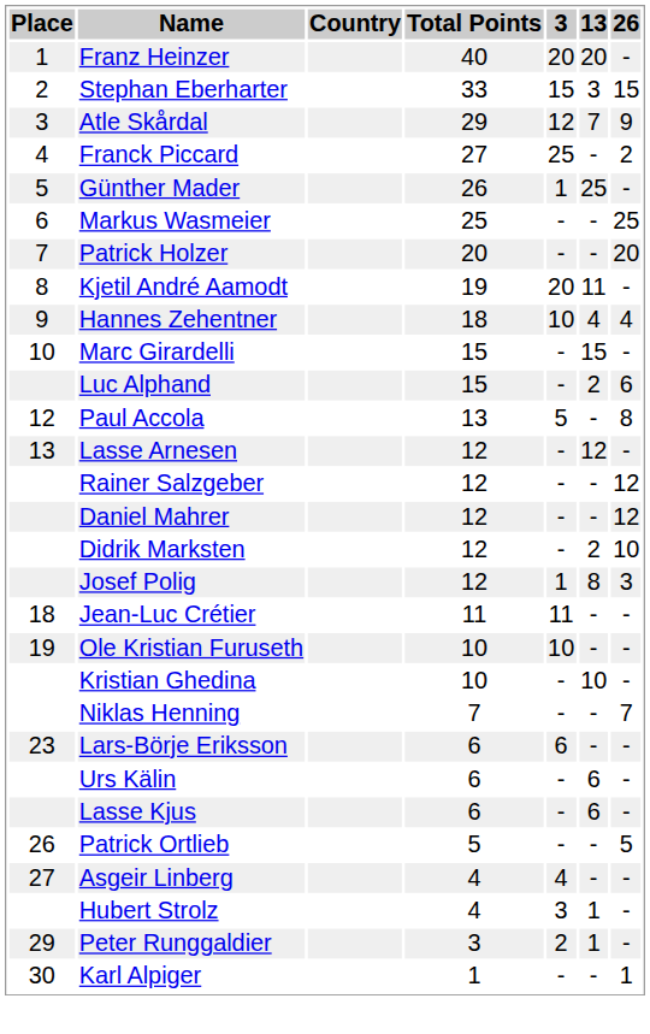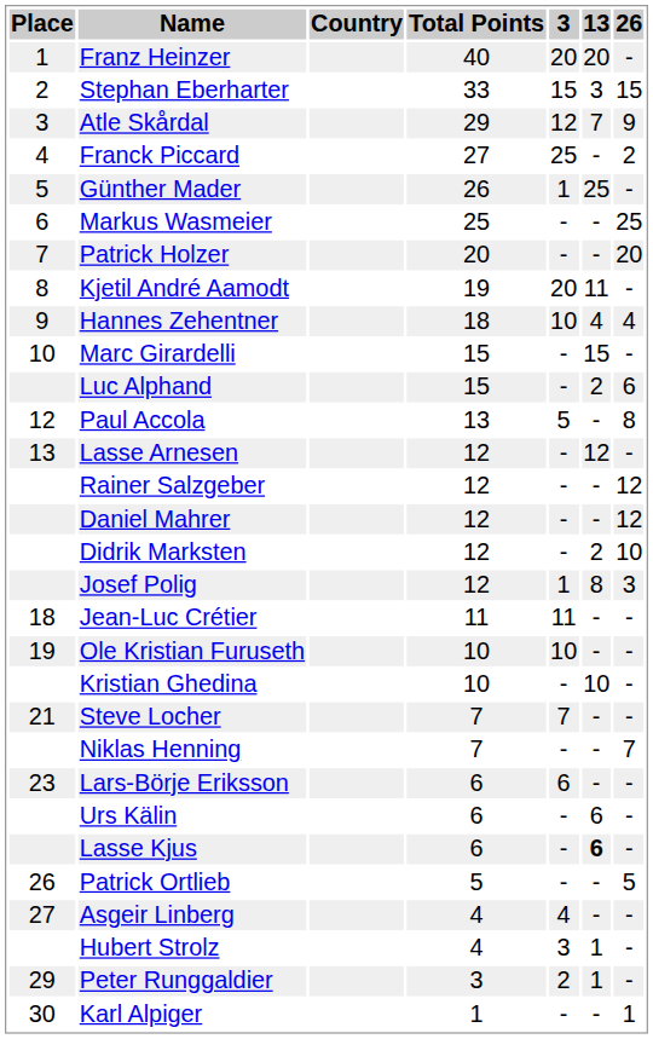 <table border="0" style="border: 1px solid #999; background-color:#FFFFFF; text-align:center">
 <tr align="center" bgcolor="#CCCCCC">
 <th>Place</th>
 <th>Name</th>
 <th>Country</th>
 <th>Total Points</th>
 <th>3</th>
 <th>13</th>
 <th>26</th>
 </tr>
 <tr bgcolor="#EFEFEF">
 <td>1</td>
 <td align="left"><a href='#'>Franz Heinzer</a></td>
 <td align="left"></td>
 <td>40</td>
 <td>20</td>
 <td>20</td>
 <td>-</td>
 </tr>
 <tr>
 <td>2</td>
 <td align="left"><a href='#'>Stephan Eberharter</a></td>
 <td align="left"></td>
 <td>33</td>
 <td>15</td>
 <td>3</td>
 <td>15</td>
 </tr>
 <tr bgcolor="#EFEFEF">
 <td>3</td>
 <td align="left"><a href='#'>Atle Skårdal</a></td>
 <td align="left"></td>
 <td>29</td>
 <td>12</td>
 <td>7</td>
 <td>9</td>
 </tr>
 <tr>
 <td>4</td>
 <td align="left"><a href='#'>Franck Piccard</a></td>
 <td align="left"></td>
 <td>27</td>
 <td>25</td>
 <td>-</td>
 <td>2</td>
 </tr>
 <tr bgcolor="#EFEFEF">
 <td>5</td>
 <td align="left"><a href='#'>Günther Mader</a></td>
 <td align="left"></td>
 <td>26</td>
 <td>1</td>
 <td>25</td>
 <td>-</td>
 </tr>
 <tr>
 <td>6</td>
 <td align="left"><a href='#'>Markus Wasmeier</a></td>
 <td align="left"></td>
 <td>25</td>
 <td>-</td>
 <td>-</td>
 <td>25</td>
 </tr>
 <tr bgcolor="#EFEFEF">
 <td>7</td>
 <td align="left"><a href='#'>Patrick Holzer</a></td>
 <td align="left"></td>
 <td>20</td>
 <td>-</td>
 <td>-</td>
 <td>20</td>
 </tr>
 <tr>
 <td>8</td>
 <td align="left"><a href='#'>Kjetil André Aamodt</a></td>
 <td align="left"></td>
 <td>19</td>
 <td>20</td>
 <td>11</td>
 <td>-</td>
 </tr>
 <tr bgcolor="#EFEFEF">
 <td>9</td>
 <td align="left"><a href='#'>Hannes Zehentner</a></td>
 <td align="left"></td>
 <td>18</td>
 <td>10</td>
 <td>4</td>
 <td>4</td>
 </tr>
 <tr>
 <td>10</td>
 <td align="left"><a href='#'>Marc Girardelli</a></td>
 <td align="left"></td>
 <td>15</td>
 <td>-</td>
 <td>15</td>
 <td>-</td>
 </tr>
 <tr bgcolor="#EFEFEF">
 <td></td>
 <td align="left"><a href='#'>Luc Alphand</a></td>
 <td align="left"></td>
 <td>15</td>
 <td>-</td>
 <td>2</td>
 <td>6</td>
 </tr>
 <tr>
 <td>12</td>
 <td align="left"><a href='#'>Paul Accola</a></td>
 <td align="left"></td>
 <td>13</td>
 <td>5</td>
 <td>-</td>
 <td>8</td>
 </tr>
 <tr bgcolor="#EFEFEF">
 <td>13</td>
 <td align="left"><a href='#'>Lasse Arnesen</a></td>
 <td align="left"></td>
 <td>12</td>
 <td>-</td>
 <td>12</td>
 <td>-</td>
 </tr>
 <tr>
 <td></td>
 <td align="left"><a href='#'>Rainer Salzgeber</a></td>
 <td align="left"></td>
 <td>12</td>
 <td>-</td>
 <td>-</td>
 <td>12</td>
 </tr>
 <tr bgcolor="#EFEFEF">
 <td></td>
 <td align="left"><a href='#'>Daniel Mahrer</a></td>
 <td align="left"></td>
 <td>12</td>
 <td>-</td>
 <td>-</td>
 <td>12</td>
 </tr>
 <tr>
 <td></td>
 <td align="left"><a href='#'>Didrik Marksten</a></td>
 <td align="left"></td>
 <td>12</td>
 <td>-</td>
 <td>2</td>
 <td>10</td>
 </tr>
 <tr bgcolor="#EFEFEF">
 <td></td>
 <td align="left"><a href='#'>Josef Polig</a></td>
 <td align="left"></td>
 <td>12</td>
 <td>1</td>
 <td>8</td>
 <td>3</td>
 </tr>
 <tr>
 <td>18</td>
 <td align="left"><a href='#'>Jean-Luc Crétier</a></td>
 <td align="left"></td>
 <td>11</td>
 <td>11</td>
 <td>-</td>
 <td>-</td>
 </tr>
 <tr bgcolor="#EFEFEF">
 <td>19</td>
 <td align="left"><a href='#'>Ole Kristian Furuseth</a></td>
 <td align="left"></td>
 <td>10</td>
 <td>10</td>
 <td>-</td>
 <td>-</td>
 </tr>
 <tr>
 <td></td>
 <td align="left"><a href='#'>Kristian Ghedina</a></td>
 <td align="left"></td>
 <td>10</td>
 <td>-</td>
 <td>10</td>
 <td>-</td>
 </tr>
+<tr bgcolor="#EFEFEF">
+<td>21</td>
+<td align="left"><a href='#'>Steve Locher</a></td>
+<td align="left"></td>
+<td>7</td>
+<td>7</td>
+<td>-</td>
+<td>-</td>
+</tr>
 <tr>
 <td></td>
 <td align="left"><a href='#'>Niklas Henning</a></td>
 <td align="left"></td>
 <td>7</td>
 <td>-</td>
 <td>-</td>
 <td>7</td>
 </tr>
 <tr bgcolor="#EFEFEF">
 <td>23</td>
 <td align="left"><a href='#'>Lars-Börje Eriksson</a></td>
 <td align="left"></td>
 <td>6</td>
 <td>6</td>
 <td>-</td>
 <td>-</td>
 </tr>
 <tr>
 <td></td>
 <td align="left"><a href='#'>Urs Kälin</a></td>
 <td align="left"></td>
 <td>6</td>
 <td>-</td>
 <td>6</td>
 <td>-</td>
 </tr>
 <tr bgcolor="#EFEFEF">
 <td></td>
 <td align="left"><a href='#'>Lasse Kjus</a></td>
 <td align="left"></td>
 <td>6</td>
 <td>-</td>
-<td>6</td>
+<td><strong>6</strong></td>
 <td>-</td>
 </tr>
 <tr>
 <td>26</td>
 <td align="left"><a href='#'>Patrick Ortlieb</a></td>
 <td align="left"></td>
 <td>5</td>
 <td>-</td>
 <td>-</td>
 <td>5</td>
 </tr>
 <tr bgcolor="#EFEFEF">
 <td>27</td>
 <td align="left"><a href='#'>Asgeir Linberg</a></td>
 <td align="left"></td>
 <td>4</td>
 <td>4</td>
 <td>-</td>
 <td>-</td>
 </tr>
 <tr>
 <td></td>
 <td align="left"><a href='#'>Hubert Strolz</a></td>
 <td align="left"></td>
 <td>4</td>
 <td>3</td>
 <td>1</td>
 <td>-</td>
 </tr>
 <tr bgcolor="#EFEFEF">
 <td>29</td>
 <td align="left"><a href='#'>Peter Runggaldier</a></td>
 <td align="left"></td>
 <td>3</td>
 <td>2</td>
 <td>1</td>
 <td>-</td>
 </tr>
 <tr>
 <td>30</td>
 <td align="left"><a href='#'>Karl Alpiger</a></td>
 <td align="left"></td>
 <td>1</td>
 <td>-</td>
 <td>-</td>
 <td>1</td>
 </tr>
 </table>
